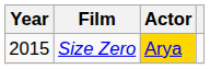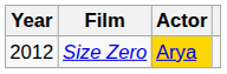 <table class="wikitable sortable">
 <tr>
 <th>Year</th>
 <th>Film</th>
 <th>Actor</th>
 <th scope="col" class="unsortable"></th>
 </tr>
 <tr>
-<td>2015</td>
+<td>2012</td>
 <td><em><a href='#'>Size Zero</a></em></td>
 <td style="background: gold;"><a href='#'>Arya</a></td>
 <td style="text-align:center;"></td>
 </tr>
 <tr>
 </tr>
 </table>
